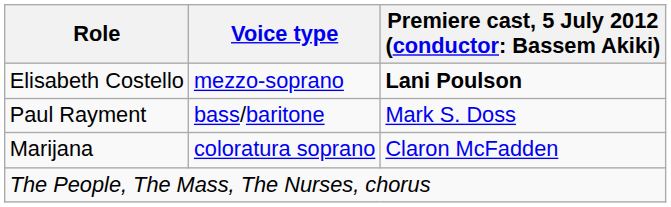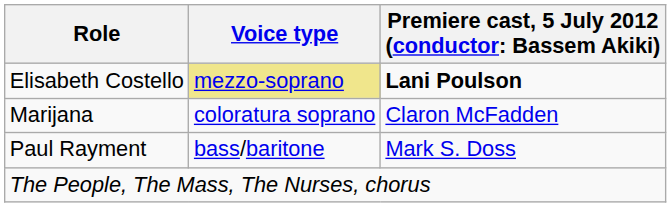 <table class="wikitable">
 <tr>
 <th>Role</th>
 <th><a href='#'>Voice type</a></th>
 <th>Premiere cast, 5 July 2012<br>(<a href='#'>conductor</a>: Bassem Akiki)</th>
 </tr>
 <tr>
 <td>Elisabeth Costello</td>
-<td><a href='#'>mezzo-soprano</a></td>
+<td style="background: khaki;"><a href='#'>mezzo-soprano</a></td>
 <td><strong>Lani Poulson</strong></td>
+</tr>
+<tr>
+<td>Marijana</td>
+<td><a href='#'>coloratura soprano</a></td>
+<td><a href='#'>Claron McFadden</a></td>
 </tr>
 <tr>
 <td>Paul Rayment</td>
 <td><a href='#'>bass</a>/<a href='#'>baritone</a></td>
 <td><a href='#'>Mark S. Doss</a></td>
 </tr>
 <tr>
-<td>Marijana</td>
-<td><a href='#'>coloratura soprano</a></td>
-<td><a href='#'>Claron McFadden</a></td>
-</tr>
-<tr>
 <td colspan="3"><em>The People, The Mass, The Nurses, chorus</em></td>
 </tr>
 </table>
